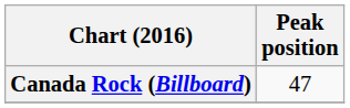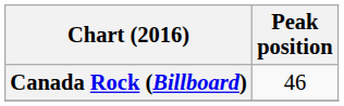 <table class="wikitable sortable plainrowheaders" style="text-align:center;">
 <tr>
 <th>Chart (2016)</th>
 <th>Peak<br>position</th>
 </tr>
 <tr>
 <th scope="row">Canada <a href='#'>Rock</a> (<em><a href='#'>Billboard</a></em>)</th>
-<td align="center">47</td>
+<td align="center">46</td>
 </tr>
 <tr>
 </tr>
 <tr>
 </tr>
 <tr>
 </tr>
 </table>
